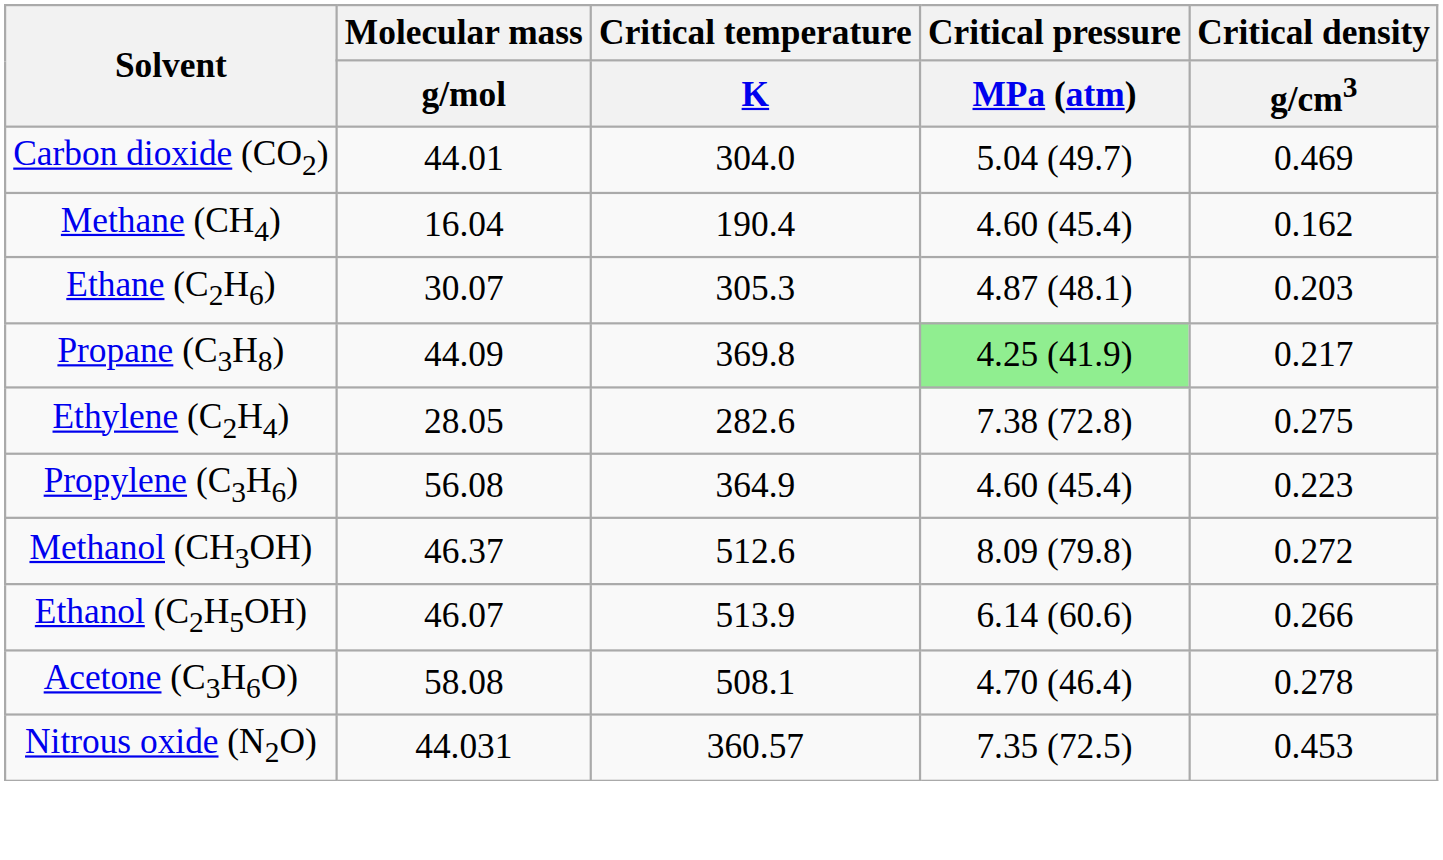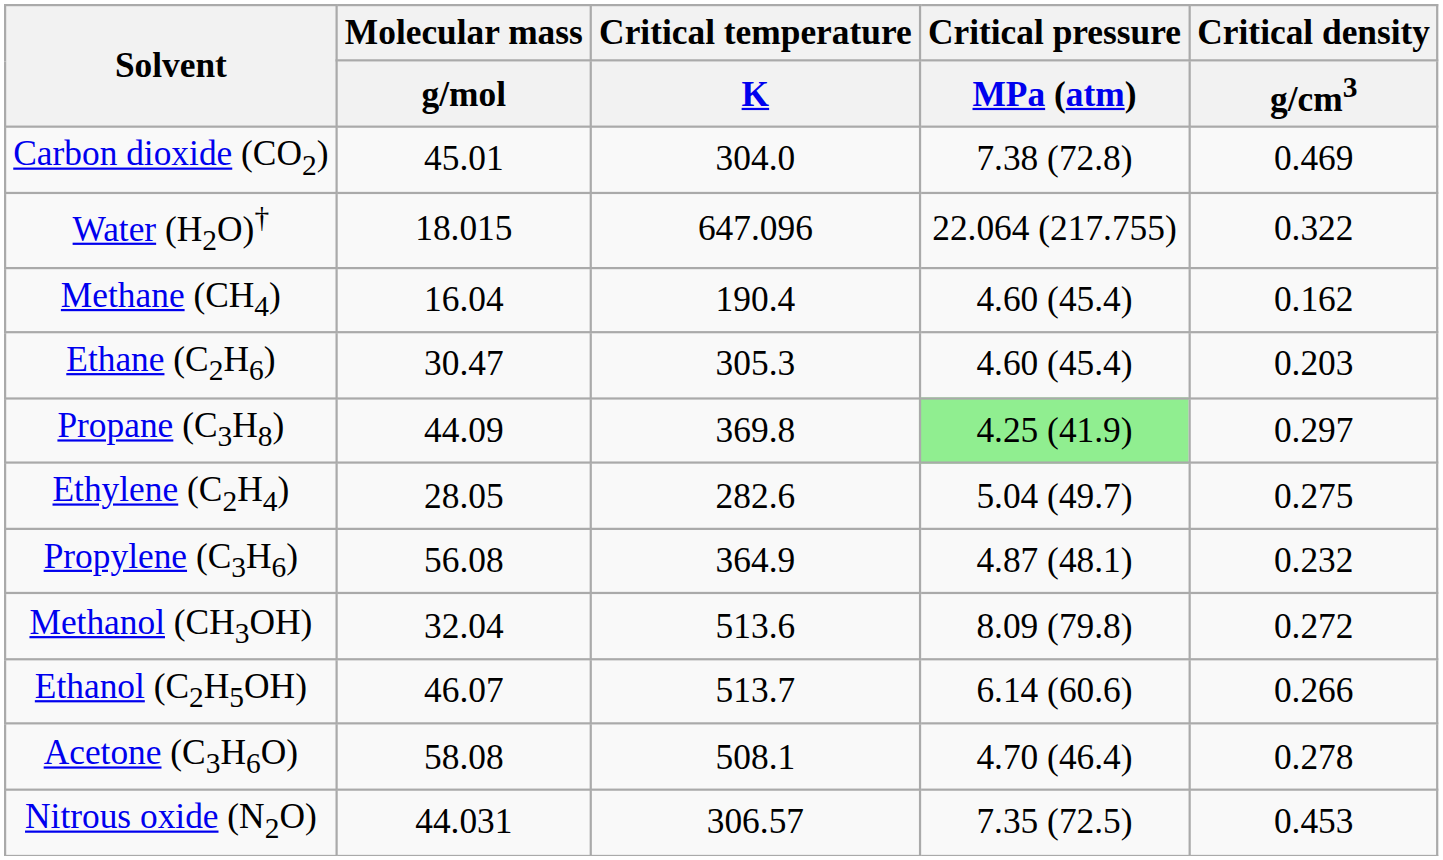 <table class="wikitable" style="text-align:center">
 <tr>
 <th rowspan="2">Solvent</th>
 <th>Molecular mass</th>
 <th>Critical temperature</th>
 <th>Critical pressure</th>
 <th>Critical density</th>
 </tr>
 <tr>
 <th>g/mol</th>
 <th><a href='#'>K</a></th>
 <th><a href='#'>MPa</a> (<a href='#'>atm</a>)</th>
 <th>g/cm<sup>3</sup></th>
 </tr>
 <tr>
 <td><a href='#'>Carbon dioxide</a> (CO<sub>2</sub>)</td>
-<td>44.01</td>
+<td>45.01</td>
 <td>304.0</td>
-<td>5.04 (49.7)</td>
+<td>7.38 (72.8)</td>
 <td>0.469</td>
+</tr>
+<tr>
+<td><a href='#'>Water</a> (H<sub>2</sub>O)<sup>†</sup></td>
+<td>18.015</td>
+<td>647.096</td>
+<td>22.064 (217.755)</td>
+<td>0.322</td>
 </tr>
 <tr>
 <td><a href='#'>Methane</a> (CH<sub>4</sub>)</td>
 <td>16.04</td>
 <td>190.4</td>
 <td>4.60 (45.4)</td>
 <td>0.162</td>
 </tr>
 <tr>
 <td><a href='#'>Ethane</a> (C<sub>2</sub>H<sub>6</sub>)</td>
-<td>30.07</td>
+<td>30.47</td>
 <td>305.3</td>
-<td>4.87 (48.1)</td>
+<td>4.60 (45.4)</td>
 <td>0.203</td>
 </tr>
 <tr>
 <td><a href='#'>Propane</a> (C<sub>3</sub>H<sub>8</sub>)</td>
 <td>44.09</td>
 <td>369.8</td>
 <td style="background: lightgreen;">4.25 (41.9)</td>
-<td>0.217</td>
+<td>0.297</td>
 </tr>
 <tr>
 <td><a href='#'>Ethylene</a> (C<sub>2</sub>H<sub>4</sub>)</td>
 <td>28.05</td>
 <td>282.6</td>
-<td>7.38 (72.8)</td>
+<td>5.04 (49.7)</td>
 <td>0.275</td>
 </tr>
 <tr>
 <td><a href='#'>Propylene</a> (C<sub>3</sub>H<sub>6</sub>)</td>
 <td>56.08</td>
 <td>364.9</td>
-<td>4.60 (45.4)</td>
-<td>0.223</td>
+<td>4.87 (48.1)</td>
+<td>0.232</td>
 </tr>
 <tr>
 <td><a href='#'>Methanol</a> (CH<sub>3</sub>OH)</td>
-<td>46.37</td>
-<td>512.6</td>
+<td>32.04</td>
+<td>513.6</td>
 <td>8.09 (79.8)</td>
 <td>0.272</td>
 </tr>
 <tr>
 <td><a href='#'>Ethanol</a> (C<sub>2</sub>H<sub>5</sub>OH)</td>
 <td>46.07</td>
-<td>513.9</td>
+<td>513.7</td>
 <td>6.14 (60.6)</td>
 <td>0.266</td>
 </tr>
 <tr>
 <td><a href='#'>Acetone</a> (C<sub>3</sub>H<sub>6</sub>O)</td>
 <td>58.08</td>
 <td>508.1</td>
 <td>4.70 (46.4)</td>
 <td>0.278</td>
 </tr>
 <tr>
 <td><a href='#'>Nitrous oxide</a> (N<sub>2</sub>O)</td>
 <td>44.031</td>
-<td>360.57</td>
+<td>306.57</td>
 <td>7.35 (72.5)</td>
 <td>0.453</td>
 </tr>
 </table>
